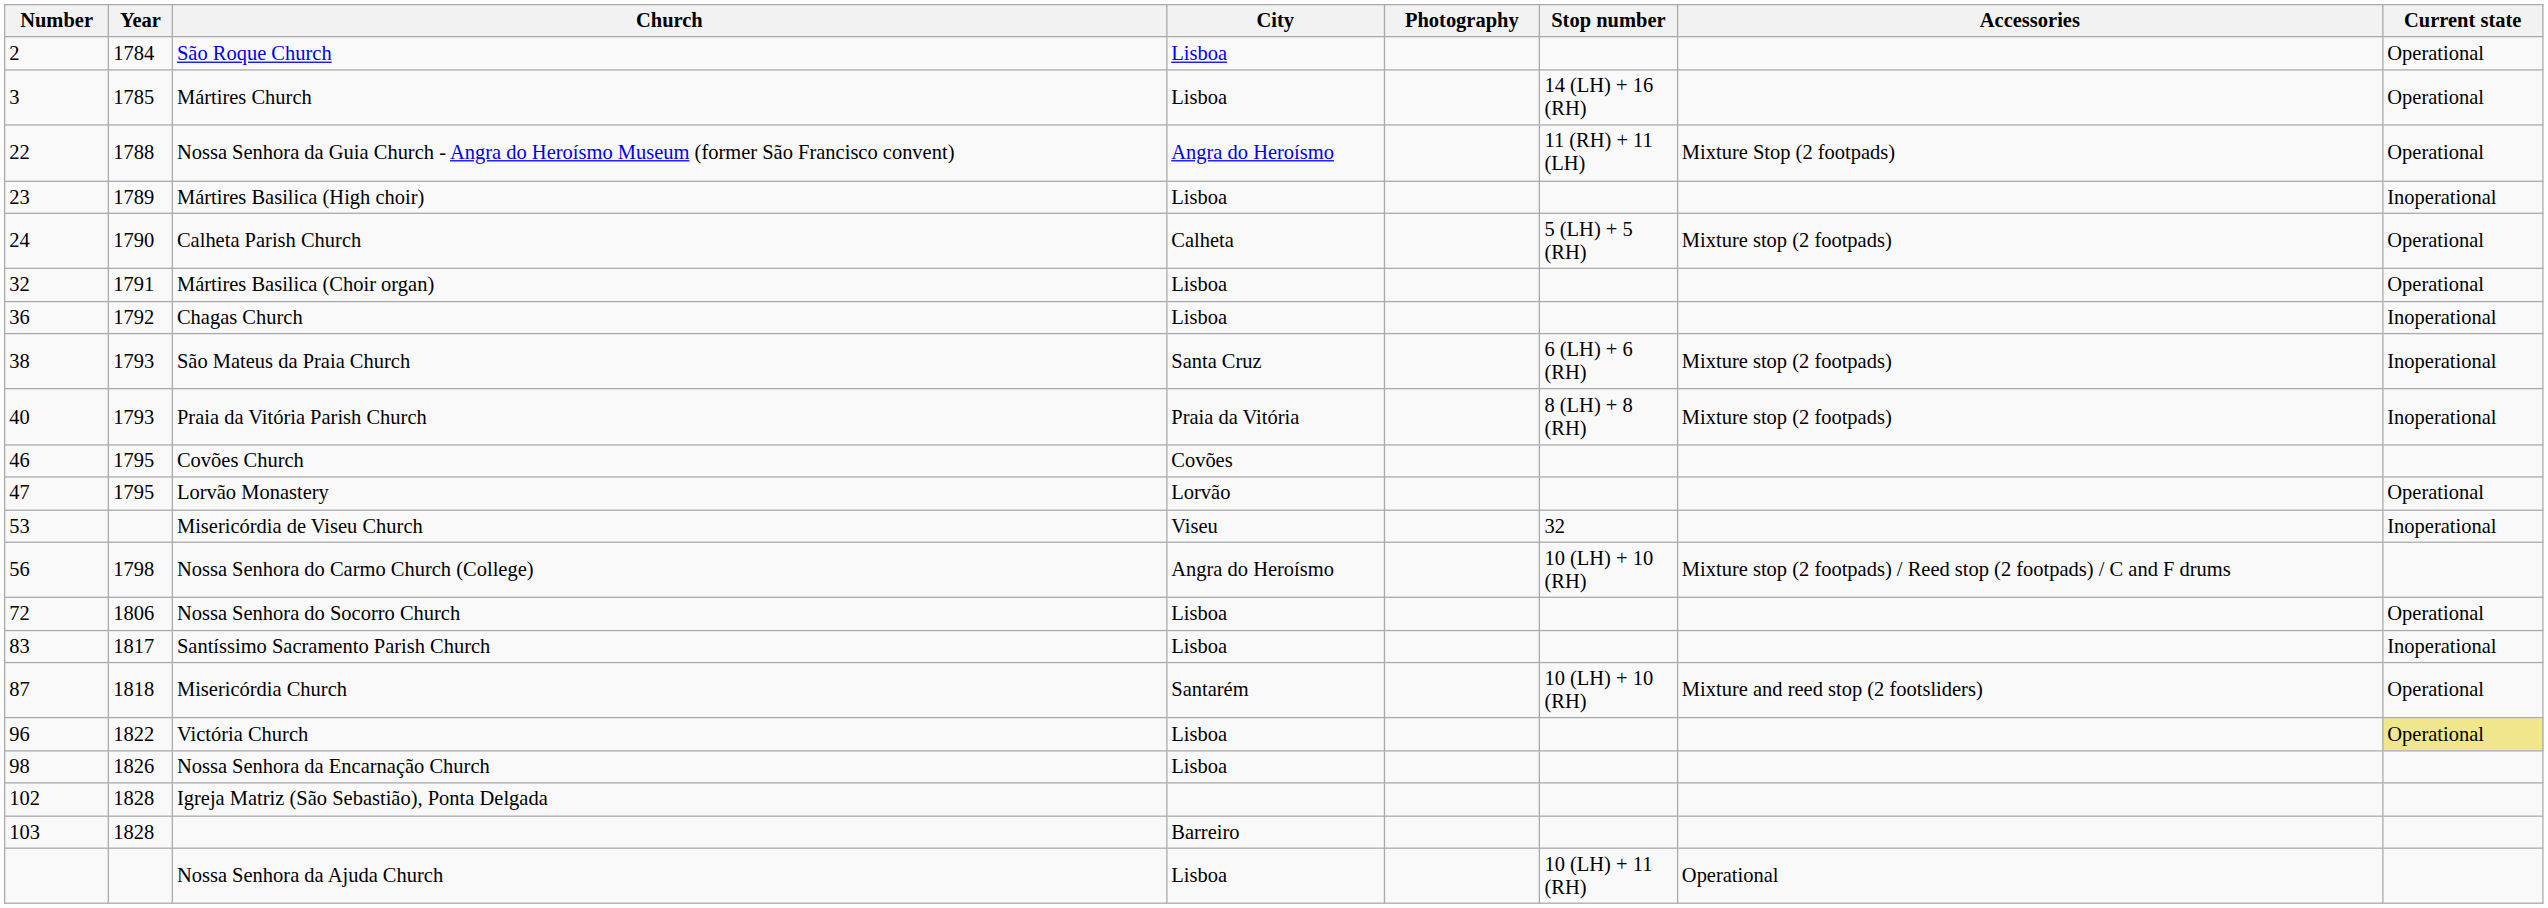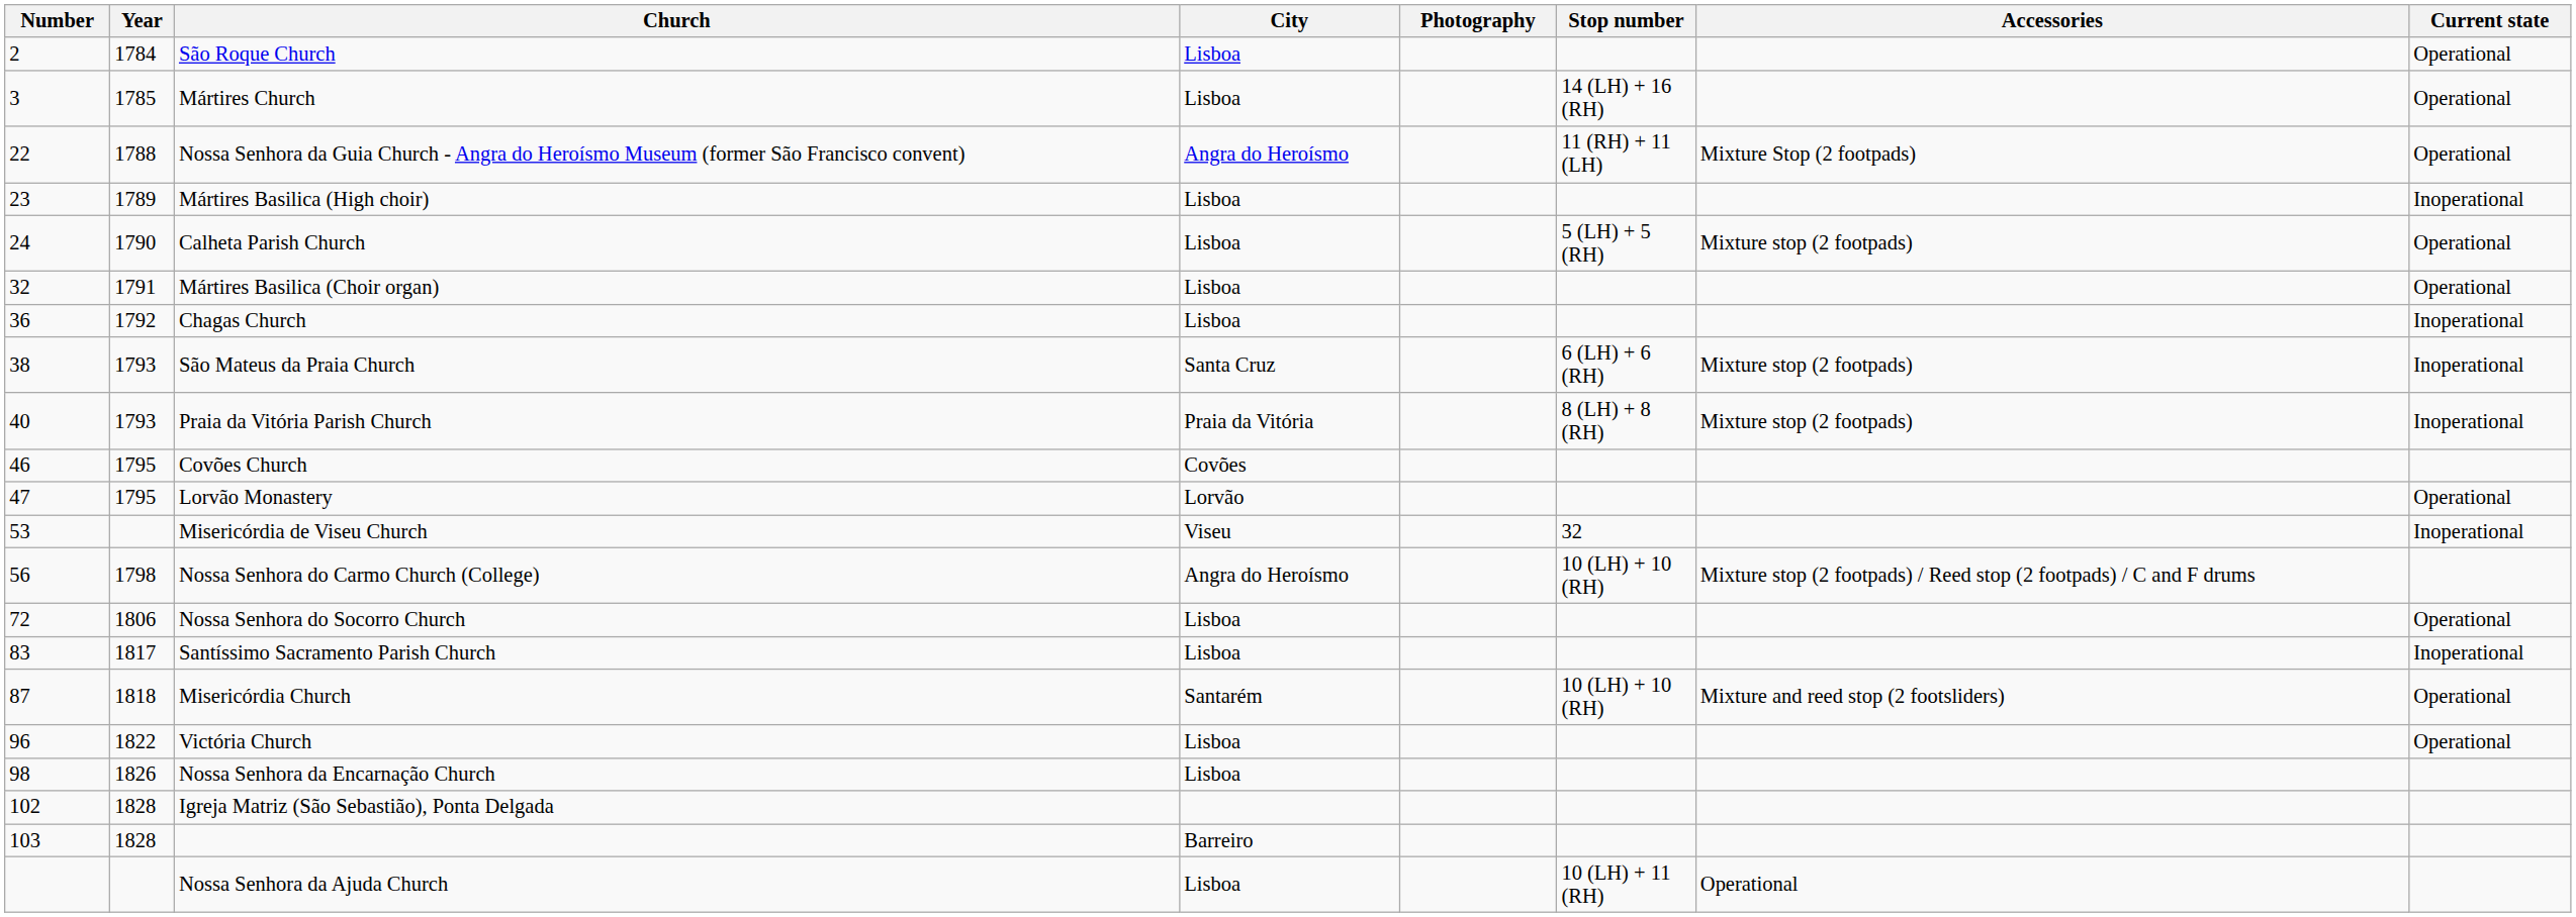 <table class="wikitable sortable" width="100%">
 <tr>
 <th>Number</th>
 <th>Year</th>
 <th>Church</th>
 <th>City</th>
 <th>Photography</th>
 <th width="100">Stop number</th>
 <th>Accessories</th>
 <th>Current state</th>
 </tr>
 <tr>
 <td>2</td>
 <td>1784</td>
 <td><a href='#'>São Roque Church</a></td>
 <td><a href='#'>Lisboa</a></td>
 <td></td>
 <td></td>
 <td></td>
 <td>Operational</td>
 </tr>
 <tr>
 <td>3</td>
 <td>1785</td>
 <td>Mártires Church</td>
 <td>Lisboa</td>
 <td></td>
 <td>14 (LH) + 16 (RH)</td>
 <td></td>
 <td>Operational</td>
 </tr>
 <tr>
 <td>22</td>
 <td>1788</td>
 <td>Nossa Senhora da Guia Church - <a href='#'>Angra do Heroísmo Museum</a> (former São Francisco convent)</td>
 <td><a href='#'>Angra do Heroísmo</a></td>
 <td></td>
 <td>11 (RH) + 11 (LH)</td>
 <td>Mixture Stop (2 footpads)</td>
 <td>Operational</td>
 </tr>
 <tr>
 <td>23</td>
 <td>1789</td>
 <td>Mártires Basilica (High choir)</td>
 <td>Lisboa</td>
 <td></td>
 <td></td>
 <td></td>
 <td>Inoperational</td>
 </tr>
 <tr>
 <td>24</td>
 <td>1790</td>
 <td>Calheta Parish Church</td>
-<td>Calheta</td>
+<td>Lisboa</td>
 <td></td>
 <td>5 (LH) + 5 (RH)</td>
 <td>Mixture stop (2 footpads)</td>
 <td>Operational</td>
 </tr>
 <tr>
 <td>32</td>
 <td>1791</td>
 <td>Mártires Basilica (Choir organ)</td>
 <td>Lisboa</td>
 <td></td>
 <td></td>
 <td></td>
 <td>Operational</td>
 </tr>
 <tr>
 <td>36</td>
 <td>1792</td>
 <td>Chagas Church</td>
 <td>Lisboa</td>
 <td></td>
 <td></td>
 <td></td>
 <td>Inoperational</td>
 </tr>
 <tr>
 <td>38</td>
 <td>1793</td>
 <td>São Mateus da Praia Church</td>
 <td>Santa Cruz</td>
 <td></td>
 <td>6 (LH) + 6 (RH)</td>
 <td>Mixture stop (2 footpads)</td>
 <td>Inoperational</td>
 </tr>
 <tr>
 <td>40</td>
 <td>1793</td>
 <td>Praia da Vitória Parish Church</td>
 <td>Praia da Vitória</td>
 <td></td>
 <td>8 (LH) + 8 (RH)</td>
 <td>Mixture stop (2 footpads)</td>
 <td>Inoperational</td>
 </tr>
 <tr>
 <td>46</td>
 <td>1795</td>
 <td>Covões Church</td>
 <td>Covões</td>
 <td></td>
 <td></td>
 <td></td>
 <td></td>
 </tr>
 <tr>
 <td>47</td>
 <td>1795</td>
 <td>Lorvão Monastery</td>
 <td>Lorvão</td>
 <td></td>
 <td></td>
 <td></td>
 <td>Operational</td>
 </tr>
 <tr>
 <td>53</td>
 <td></td>
 <td>Misericórdia de Viseu Church</td>
 <td>Viseu</td>
 <td></td>
 <td>32</td>
 <td></td>
 <td>Inoperational</td>
 </tr>
 <tr>
 <td>56</td>
 <td>1798</td>
 <td>Nossa Senhora do Carmo Church (College)</td>
 <td>Angra do Heroísmo</td>
 <td></td>
 <td>10 (LH) + 10 (RH)</td>
 <td>Mixture stop (2 footpads) / Reed stop (2 footpads) / C and F drums</td>
 <td></td>
 </tr>
 <tr>
 <td>72</td>
 <td>1806</td>
 <td>Nossa Senhora do Socorro Church</td>
 <td>Lisboa</td>
 <td></td>
 <td></td>
 <td></td>
 <td>Operational</td>
 </tr>
 <tr>
 <td>83</td>
 <td>1817</td>
 <td>Santíssimo Sacramento Parish Church</td>
 <td>Lisboa</td>
 <td></td>
 <td></td>
 <td></td>
 <td>Inoperational</td>
 </tr>
 <tr>
 <td>87</td>
 <td>1818</td>
 <td>Misericórdia Church</td>
 <td>Santarém</td>
 <td></td>
 <td>10 (LH) + 10 (RH)</td>
 <td>Mixture and reed stop (2 footsliders)</td>
 <td>Operational</td>
 </tr>
 <tr>
 <td>96</td>
 <td>1822</td>
 <td>Victória Church</td>
 <td>Lisboa</td>
 <td></td>
 <td></td>
 <td></td>
-<td style="background: khaki;">Operational</td>
+<td>Operational</td>
 </tr>
 <tr>
 <td>98</td>
 <td>1826</td>
 <td>Nossa Senhora da Encarnação Church</td>
 <td>Lisboa</td>
 <td></td>
 <td></td>
 <td></td>
 <td></td>
 </tr>
 <tr>
 <td>102</td>
 <td>1828</td>
 <td>Igreja Matriz (São Sebastião), Ponta Delgada</td>
 <td></td>
 <td></td>
 <td></td>
 <td></td>
 </tr>
 <tr>
 <td>103</td>
 <td>1828</td>
 <td></td>
 <td>Barreiro</td>
 <td></td>
 <td></td>
 <td></td>
 <td></td>
 </tr>
 <tr>
 <td></td>
 <td></td>
 <td>Nossa Senhora da Ajuda Church</td>
 <td>Lisboa</td>
 <td></td>
 <td>10 (LH) + 11 (RH)</td>
 <td>Operational</td>
 <td></td>
 </tr>
 </table>
